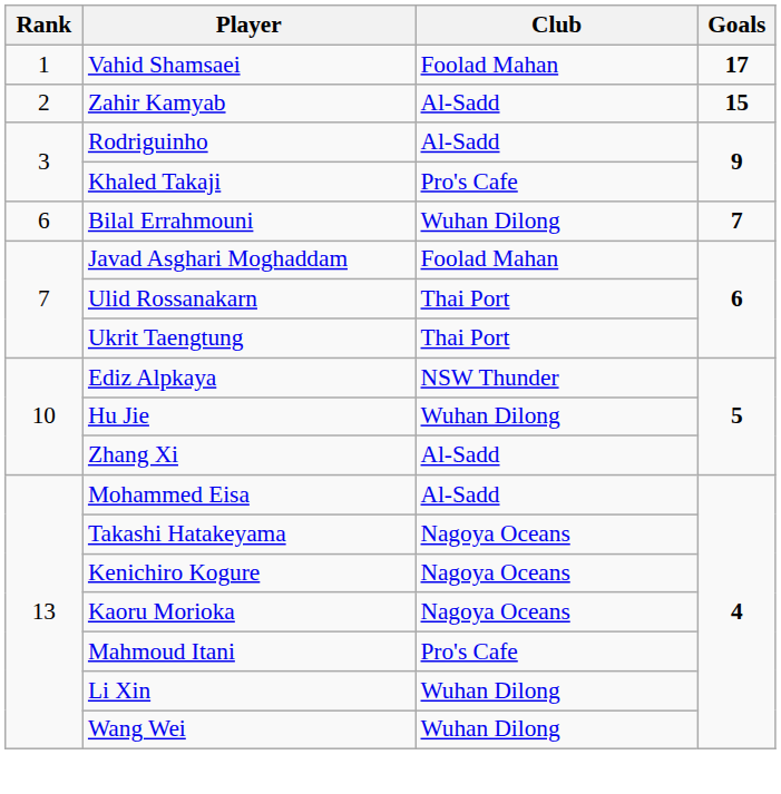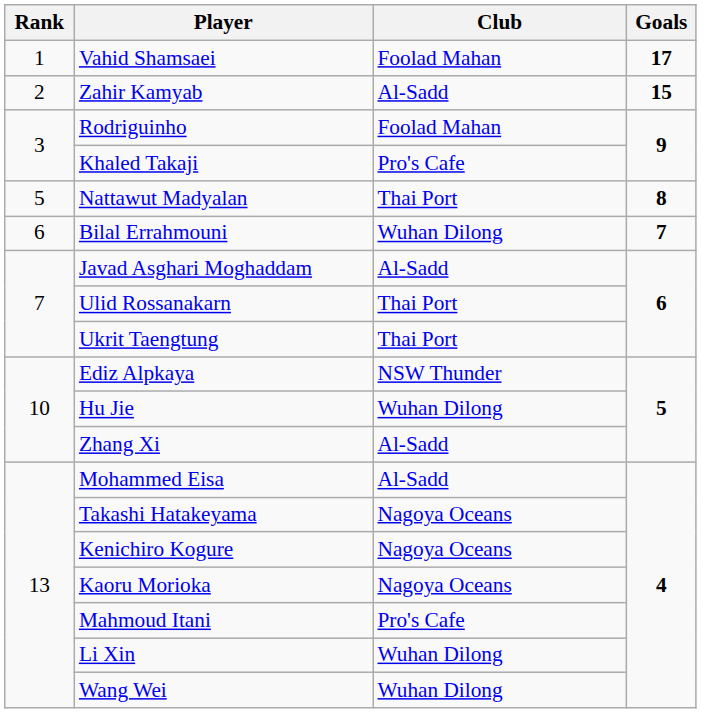 <table class="wikitable" style="text-align: center; font-size: 90%;">
 <tr>
 <th width="40">Rank</th>
 <th width="195">Player</th>
 <th width="165">Club</th>
 <th width="40">Goals</th>
 </tr>
 <tr>
 <td>1</td>
 <td style="text-align:left;"> <a href='#'>Vahid Shamsaei</a></td>
 <td style="text-align:left;"> <a href='#'>Foolad Mahan</a></td>
 <td><strong>17</strong></td>
 </tr>
 <tr>
 <td>2</td>
 <td style="text-align:left;"> <a href='#'>Zahir Kamyab</a></td>
 <td style="text-align:left;"> <a href='#'>Al-Sadd</a></td>
 <td><strong>15</strong></td>
 </tr>
 <tr>
 <td rowspan=2>3</td>
 <td style="text-align:left;"> <a href='#'>Rodriguinho</a></td>
-<td style="text-align:left;"> <a href='#'>Al-Sadd</a></td>
+<td style="text-align:left;"> <a href='#'>Foolad Mahan</a></td>
 <td rowspan=2><strong>9</strong></td>
 </tr>
 <tr>
 <td style="text-align:left;"> <a href='#'>Khaled Takaji</a></td>
 <td style="text-align:left;"> <a href='#'>Pro's Cafe</a></td>
+</tr>
+<tr>
+<td>5</td>
+<td style="text-align:left;"> <a href='#'>Nattawut Madyalan</a></td>
+<td style="text-align:left;"> <a href='#'>Thai Port</a></td>
+<td><strong>8</strong></td>
 </tr>
 <tr>
 <td>6</td>
 <td style="text-align:left;"> <a href='#'>Bilal Errahmouni</a></td>
 <td style="text-align:left;"> <a href='#'>Wuhan Dilong</a></td>
 <td><strong>7</strong></td>
 </tr>
 <tr>
 <td rowspan=3>7</td>
 <td style="text-align:left;"> <a href='#'>Javad Asghari Moghaddam</a></td>
-<td style="text-align:left;"> <a href='#'>Foolad Mahan</a></td>
+<td style="text-align:left;"> <a href='#'>Al-Sadd</a></td>
 <td rowspan=3><strong>6</strong></td>
 </tr>
 <tr>
 <td style="text-align:left;"> <a href='#'>Ulid Rossanakarn</a></td>
 <td style="text-align:left;"> <a href='#'>Thai Port</a></td>
 </tr>
 <tr>
 <td style="text-align:left;"> <a href='#'>Ukrit Taengtung</a></td>
 <td style="text-align:left;"> <a href='#'>Thai Port</a></td>
 </tr>
 <tr>
 <td rowspan=3>10</td>
 <td style="text-align:left;"> <a href='#'>Ediz Alpkaya</a></td>
 <td style="text-align:left;"> <a href='#'>NSW Thunder</a></td>
 <td rowspan=3><strong>5</strong></td>
 </tr>
 <tr>
 <td style="text-align:left;"> <a href='#'>Hu Jie</a></td>
 <td style="text-align:left;"> <a href='#'>Wuhan Dilong</a></td>
 </tr>
 <tr>
 <td style="text-align:left;"> <a href='#'>Zhang Xi</a></td>
 <td style="text-align:left;"> <a href='#'>Al-Sadd</a></td>
 </tr>
 <tr>
 <td rowspan=7>13</td>
 <td style="text-align:left;"> <a href='#'>Mohammed Eisa</a></td>
 <td style="text-align:left;"> <a href='#'>Al-Sadd</a></td>
 <td rowspan=7><strong>4</strong></td>
 </tr>
 <tr>
 <td style="text-align:left;"> <a href='#'>Takashi Hatakeyama</a></td>
 <td style="text-align:left;"> <a href='#'>Nagoya Oceans</a></td>
 </tr>
 <tr>
 <td style="text-align:left;"> <a href='#'>Kenichiro Kogure</a></td>
 <td style="text-align:left;"> <a href='#'>Nagoya Oceans</a></td>
 </tr>
 <tr>
 <td style="text-align:left;"> <a href='#'>Kaoru Morioka</a></td>
 <td style="text-align:left;"> <a href='#'>Nagoya Oceans</a></td>
 </tr>
 <tr>
 <td style="text-align:left;"> <a href='#'>Mahmoud Itani</a></td>
 <td style="text-align:left;"> <a href='#'>Pro's Cafe</a></td>
 </tr>
 <tr>
 <td style="text-align:left;"> <a href='#'>Li Xin</a></td>
 <td style="text-align:left;"> <a href='#'>Wuhan Dilong</a></td>
 </tr>
 <tr>
 <td style="text-align:left;"> <a href='#'>Wang Wei</a></td>
 <td style="text-align:left;"> <a href='#'>Wuhan Dilong</a></td>
 </tr>
 </table>
